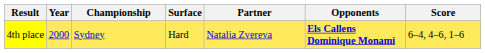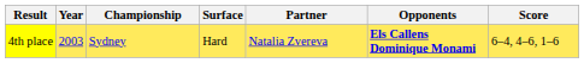 <table class="sortable wikitable">
 <tr>
 <th>Result</th>
 <th>Year</th>
 <th style="width:140px">Championship</th>
 <th>Surface</th>
 <th style="width:150px">Partner</th>
 <th style="width:150px">Opponents</th>
 <th style="width:110px" class="unsortable">Score</th>
 </tr>
 <tr bgcolor=FFEA5C>
 <td bgcolor=yellow>4th place</td>
-<td><a href='#'>2000</a></td>
+<td><a href='#'>2003</a></td>
 <td><a href='#'>Sydney</a></td>
 <td>Hard</td>
 <td> <a href='#'>Natalia Zvereva</a></td>
 <td><strong> <a href='#'>Els Callens</a><br> <a href='#'>Dominique Monami</a></strong></td>
 <td>6–4, 4–6, 1–6</td>
 </tr>
 </table>
